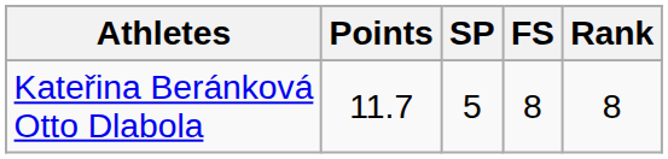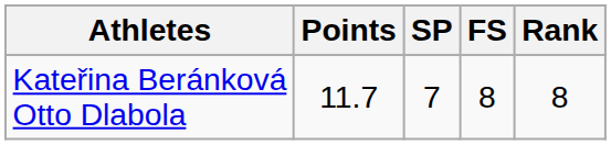 <table class="wikitable" border="1" style="font-size:90%">
 <tr>
 <th>Athletes</th>
 <th>Points</th>
 <th>SP</th>
 <th>FS</th>
 <th>Rank</th>
 </tr>
 <tr align=center>
 <td align=left><a href='#'>Kateřina Beránková</a><br><a href='#'>Otto Dlabola</a></td>
 <td>11.7</td>
-<td>5</td>
+<td>7</td>
 <td>8</td>
 <td>8</td>
 </tr>
 </table>
